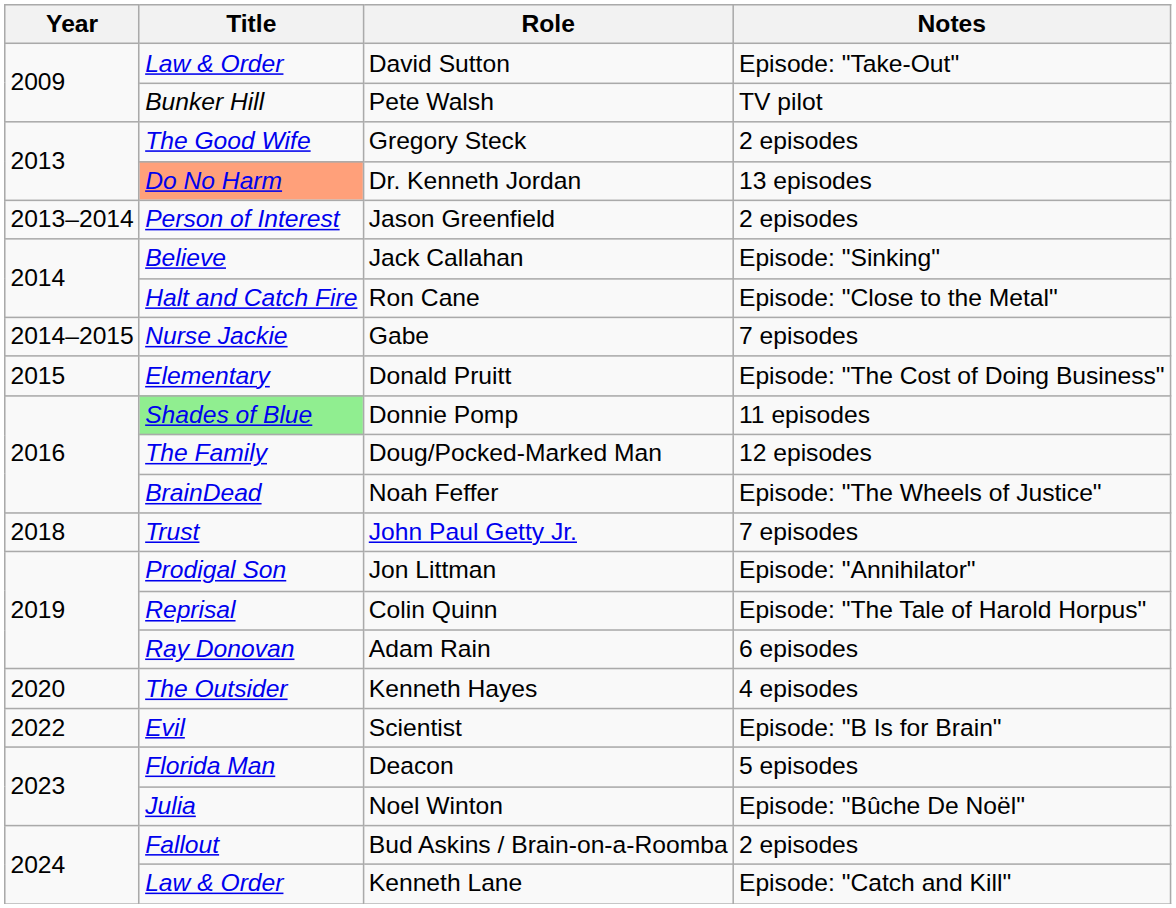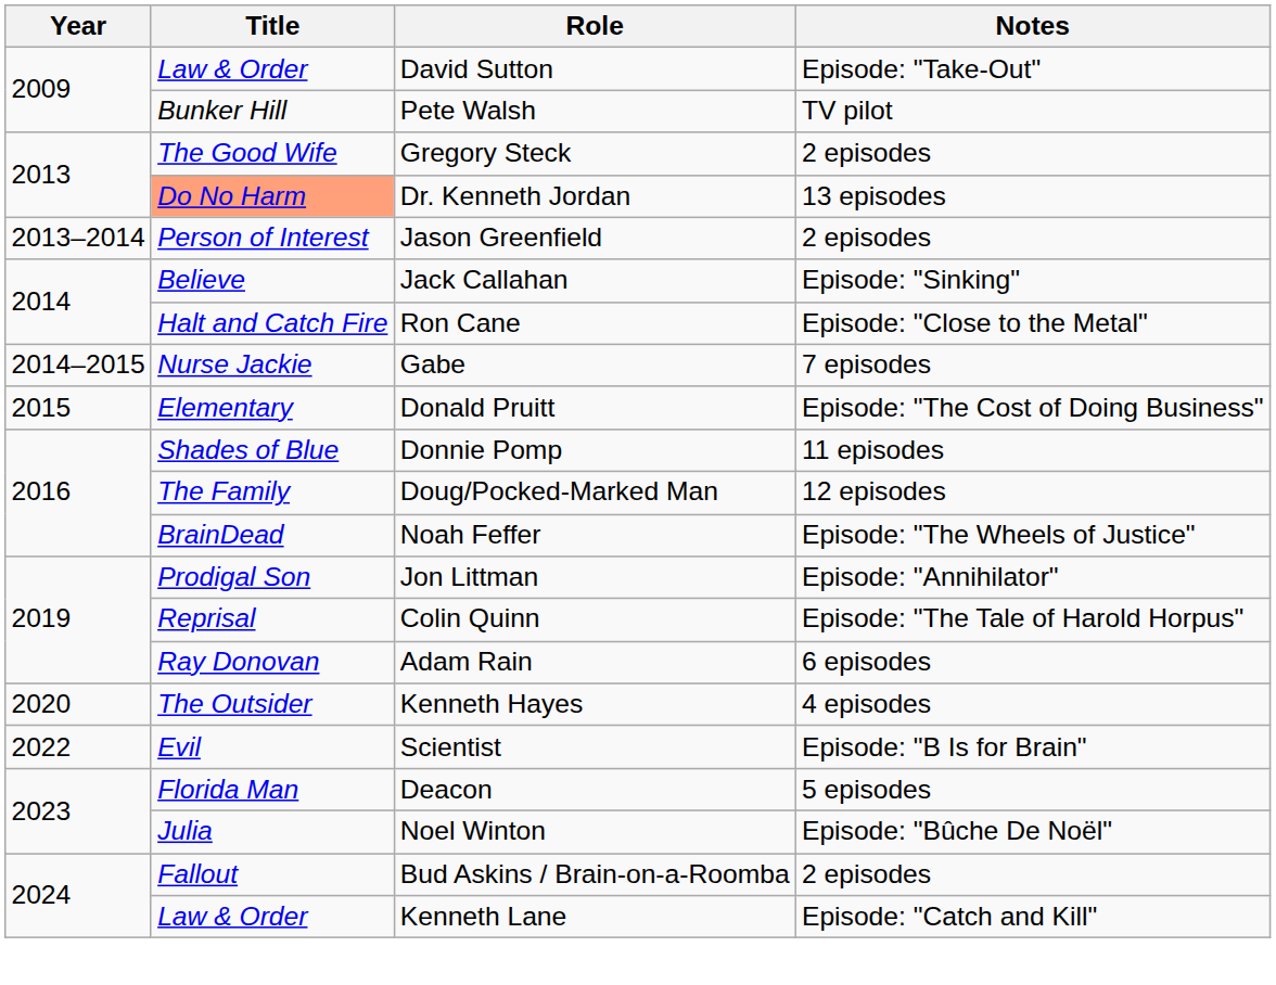 <table class="wikitable sortable">
 <tr>
 <th>Year</th>
 <th>Title</th>
 <th>Role</th>
 <th class="unsortable">Notes</th>
 </tr>
 <tr>
 <td rowspan="2">2009</td>
 <td><em><a href='#'>Law & Order</a></em></td>
 <td>David Sutton</td>
 <td>Episode: "Take-Out"</td>
 </tr>
 <tr>
 <td><em>Bunker Hill</em></td>
 <td>Pete Walsh</td>
 <td>TV pilot</td>
 </tr>
 <tr>
 <td rowspan="2">2013</td>
 <td><em><a href='#'>The Good Wife</a></em></td>
 <td>Gregory Steck</td>
 <td>2 episodes</td>
 </tr>
 <tr>
 <td style="background: lightsalmon;"><em><a href='#'>Do No Harm</a></em></td>
 <td>Dr. Kenneth Jordan</td>
 <td>13 episodes</td>
 </tr>
 <tr>
 <td>2013–2014</td>
 <td><em><a href='#'>Person of Interest</a></em></td>
 <td>Jason Greenfield</td>
 <td>2 episodes</td>
 </tr>
 <tr>
 <td rowspan="2">2014</td>
 <td><em><a href='#'>Believe</a></em></td>
 <td>Jack Callahan</td>
 <td>Episode: "Sinking"</td>
 </tr>
 <tr>
 <td><em><a href='#'>Halt and Catch Fire</a></em></td>
 <td>Ron Cane</td>
 <td>Episode: "Close to the Metal"</td>
 </tr>
 <tr>
 <td>2014–2015</td>
 <td><em><a href='#'>Nurse Jackie</a></em></td>
 <td>Gabe</td>
 <td>7 episodes</td>
 </tr>
 <tr>
 <td>2015</td>
 <td><a href='#'><em>Elementary</em></a></td>
 <td>Donald Pruitt</td>
 <td>Episode: "The Cost of Doing Business"</td>
 </tr>
 <tr>
 <td rowspan="3">2016</td>
-<td style="background: lightgreen;"><em><a href='#'>Shades of Blue</a></em></td>
+<td><em><a href='#'>Shades of Blue</a></em></td>
 <td>Donnie Pomp</td>
 <td>11 episodes</td>
 </tr>
 <tr>
 <td><em><a href='#'>The Family</a></em></td>
 <td>Doug/Pocked-Marked Man</td>
 <td>12 episodes</td>
 </tr>
 <tr>
 <td><em><a href='#'>BrainDead</a></em></td>
 <td>Noah Feffer</td>
 <td>Episode: "The Wheels of Justice"</td>
-</tr>
-<tr>
-<td>2018</td>
-<td><em><a href='#'>Trust</a></em></td>
-<td><a href='#'>John Paul Getty Jr.</a></td>
-<td>7 episodes</td>
 </tr>
 <tr>
 <td rowspan="3">2019</td>
 <td><em><a href='#'>Prodigal Son</a></em></td>
 <td>Jon Littman</td>
 <td>Episode: "Annihilator"</td>
 </tr>
 <tr>
 <td><em><a href='#'>Reprisal</a></em></td>
 <td>Colin Quinn</td>
 <td>Episode: "The Tale of Harold Horpus"</td>
 </tr>
 <tr>
 <td><em><a href='#'>Ray Donovan</a></em></td>
 <td>Adam Rain</td>
 <td>6 episodes</td>
 </tr>
 <tr>
 <td>2020</td>
 <td><em><a href='#'>The Outsider</a></em></td>
 <td>Kenneth Hayes</td>
 <td>4 episodes</td>
 </tr>
 <tr>
 <td>2022</td>
 <td><em><a href='#'>Evil</a></em></td>
 <td>Scientist</td>
 <td>Episode: "B Is for Brain"</td>
 </tr>
 <tr>
 <td rowspan="2">2023</td>
 <td><em><a href='#'>Florida Man</a></em></td>
 <td>Deacon</td>
 <td>5 episodes</td>
 </tr>
 <tr>
 <td><em><a href='#'>Julia</a></em></td>
 <td>Noel Winton</td>
 <td>Episode: "Bûche De Noël"</td>
 </tr>
 <tr>
 <td rowspan="2">2024</td>
 <td><em><a href='#'>Fallout</a></em></td>
 <td>Bud Askins / Brain-on-a-Roomba</td>
 <td>2 episodes</td>
 </tr>
 <tr>
 <td><em><a href='#'>Law & Order</a></em></td>
 <td>Kenneth Lane</td>
 <td>Episode: "Catch and Kill"</td>
 </tr>
 </table>
